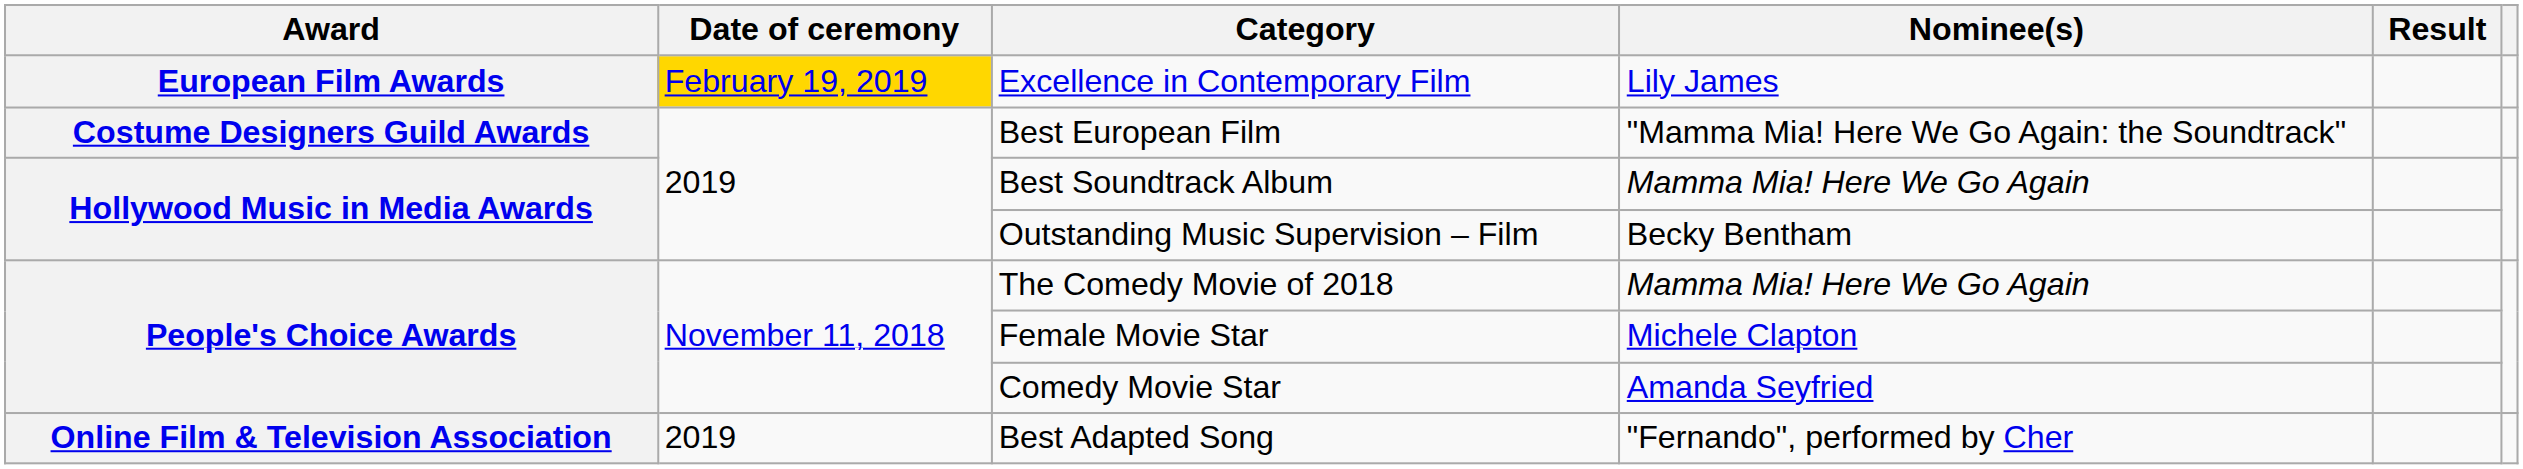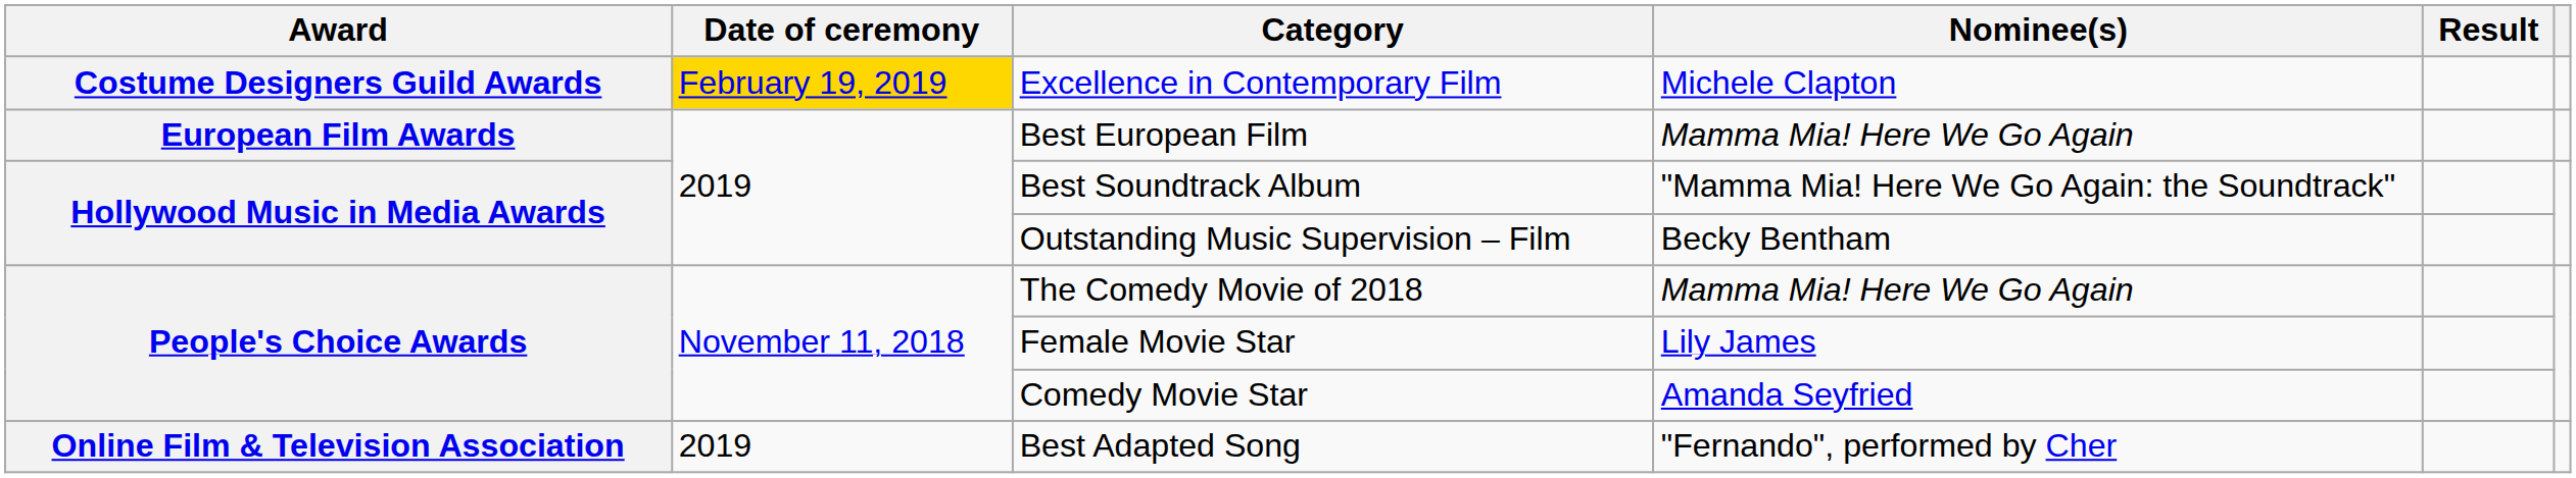 <table class="wikitable sortable plainrowheaders" style="width: 99%;">
 <tr>
 <th scope="col">Award</th>
 <th scope="col">Date of ceremony</th>
 <th scope="col">Category</th>
 <th scope="col" style="width:30%;">Nominee(s)</th>
 <th scope="col">Result</th>
 <th scope="col" class="unsortable"></th>
 </tr>
 <tr>
-<th scope="row"><a href='#'>European Film Awards</a></th>
+<th scope="row"><a href='#'>Costume Designers Guild Awards</a></th>
 <td style="background: gold;"><a href='#'>February 19, 2019</a></td>
 <td><a href='#'>Excellence in Contemporary Film</a></td>
-<td><a href='#'>Lily James</a></td>
+<td><a href='#'>Michele Clapton</a></td>
 <td></td>
 <td style="text-align:center;"></td>
 </tr>
 <tr>
-<th scope="row"><a href='#'>Costume Designers Guild Awards</a></th>
+<th scope="row"><a href='#'>European Film Awards</a></th>
 <td rowspan="3">2019</td>
 <td>Best European Film</td>
-<td>"Mamma Mia! Here We Go Again: the Soundtrack"</td>
+<td><em>Mamma Mia! Here We Go Again</em></td>
 <td></td>
 <td style="text-align:center;"></td>
 </tr>
 <tr>
 <th scope="row" rowspan="2"><a href='#'>Hollywood Music in Media Awards</a></th>
 <td>Best Soundtrack Album</td>
-<td><em>Mamma Mia! Here We Go Again</em></td>
+<td>"Mamma Mia! Here We Go Again: the Soundtrack"</td>
 <td></td>
 <td rowspan="2" style="text-align:center;"></td>
 </tr>
 <tr>
 <td>Outstanding Music Supervision – Film</td>
 <td>Becky Bentham</td>
 <td></td>
 </tr>
 <tr>
 <th scope="row" rowspan="3"><a href='#'>People's Choice Awards</a></th>
 <td rowspan="3"><a href='#'>November 11, 2018</a></td>
 <td>The Comedy Movie of 2018</td>
 <td><em>Mamma Mia! Here We Go Again</em></td>
 <td></td>
 <td rowspan="3" style="text-align:center;"></td>
 </tr>
 <tr>
 <td>Female Movie Star</td>
-<td><a href='#'>Michele Clapton</a></td>
+<td><a href='#'>Lily James</a></td>
 <td></td>
 </tr>
 <tr>
 <td>Comedy Movie Star</td>
 <td><a href='#'>Amanda Seyfried</a></td>
 <td></td>
 </tr>
 <tr>
 <th scope="row" rowspan="3"><a href='#'>Online Film & Television Association</a></th>
 <td rowspan="3">2019</td>
 <td>Best Adapted Song</td>
 <td>"Fernando", performed by <a href='#'>Cher</a></td>
 <td></td>
 <td rowspan="3" style="text-align:center;"></td>
 </tr>
 </table>
